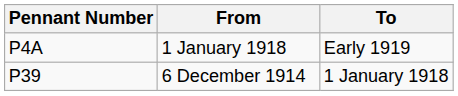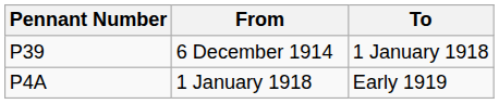 <table class="wikitable" style="text-align:left">
 <tr>
 <th>Pennant Number</th>
 <th>From</th>
 <th>To</th>
 </tr>
 <tr>
+<td>P39</td>
+<td>6 December 1914  </td>
+<td>1 January 1918</td>
+</tr>
+<tr>
 <td>P4A</td>
 <td>1 January 1918</td>
 <td>Early 1919</td>
 </tr>
-<tr>
-<td>P39</td>
-<td>6 December 1914  </td>
-<td>1 January 1918</td>
-</tr>
 </table>
